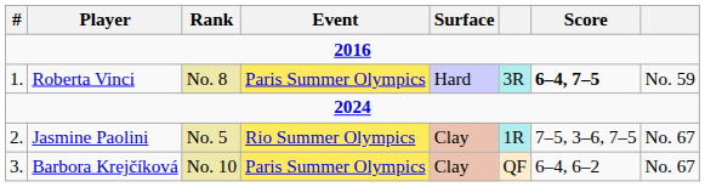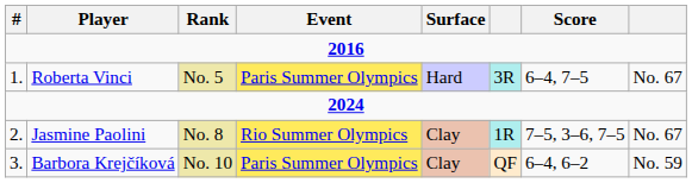 <table class="wikitable sortable">
 <tr>
 <th>#</th>
 <th>Player</th>
 <th>Rank</th>
 <th>Event</th>
 <th>Surface</th>
 <th></th>
 <th>Score</th>
 <th></th>
 </tr>
 <tr>
 <td colspan="8" align="center"><a href='#'><strong>2016</strong></a></td>
 </tr>
 <tr>
 <td>1.</td>
 <td> <a href='#'>Roberta Vinci</a></td>
-<td bgcolor="EEE8AA">No. 8</td>
+<td bgcolor="EEE8AA">No. 5</td>
 <td bgcolor="FFEA5C"><a href='#'>Paris Summer Olympics</a></td>
 <td bgcolor="CCCCff">Hard</td>
 <td bgcolor="afeeee">3R</td>
-<td><strong>6–4, 7–5</strong></td>
-<td>No. 59</td>
+<td>6–4, 7–5</td>
+<td>No. 67</td>
 </tr>
 <tr>
 <td colspan="8" align="center"><a href='#'><strong>2024</strong></a></td>
 </tr>
 <tr>
 <td>2.</td>
 <td> <a href='#'>Jasmine Paolini</a></td>
-<td bgcolor="EEE8AA">No. 5</td>
+<td bgcolor="EEE8AA">No. 8</td>
 <td bgcolor="FFEA5C"><a href='#'>Rio Summer Olympics</a></td>
 <td bgcolor=EBC2AF>Clay</td>
 <td bgcolor="afeeee">1R</td>
 <td>7–5, 3–6, 7–5</td>
 <td>No. 67</td>
 </tr>
 <tr>
 <td>3.</td>
 <td> <a href='#'>Barbora Krejčíková</a></td>
 <td bgcolor="EEE8AA">No. 10</td>
 <td bgcolor="FFEA5C"><a href='#'>Paris Summer Olympics</a></td>
 <td bgcolor=EBC2AF>Clay</td>
 <td bgcolor="ffebcd">QF</td>
 <td>6–4, 6–2</td>
-<td>No. 67</td>
+<td>No. 59</td>
 </tr>
 </table>
